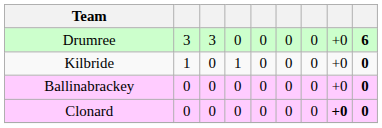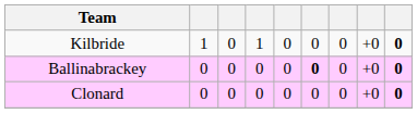 <table class="wikitable" style="text-align:center">
 <tr>
 <th width="175">Team</th>
 <th width="20"></th>
 <th width="20"></th>
 <th width="20"></th>
 <th width="20"></th>
 <th width="20"></th>
 <th width="20"></th>
 <th width="20"></th>
 <th width="20"></th>
-</tr>
-<tr style="background:#cfc;">
-<td>Drumree</td>
-<td>3</td>
-<td>3</td>
-<td>0</td>
-<td>0</td>
-<td>0</td>
-<td>0</td>
-<td>+0</td>
-<td><strong>6</strong></td>
 </tr>
 <tr>
 <td>Kilbride</td>
 <td>1</td>
 <td>0</td>
 <td>1</td>
 <td>0</td>
 <td>0</td>
 <td>0</td>
 <td>+0</td>
 <td><strong>0</strong></td>
 </tr>
 <tr style="background:#fcf;">
 <td>Ballinabrackey</td>
 <td>0</td>
 <td>0</td>
 <td>0</td>
 <td>0</td>
-<td>0</td>
+<td><strong>0</strong></td>
 <td>0</td>
 <td>+0</td>
 <td><strong>0</strong></td>
 </tr>
 <tr style="background:#fcf;">
 <td>Clonard</td>
 <td>0</td>
 <td>0</td>
 <td>0</td>
 <td>0</td>
 <td>0</td>
 <td>0</td>
-<td><strong>+0</strong></td>
+<td>+0</td>
 <td><strong>0</strong></td>
 </tr>
 <tr>
 </tr>
 </table>
